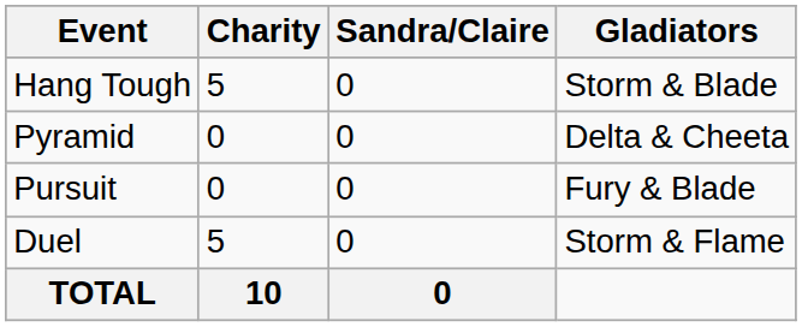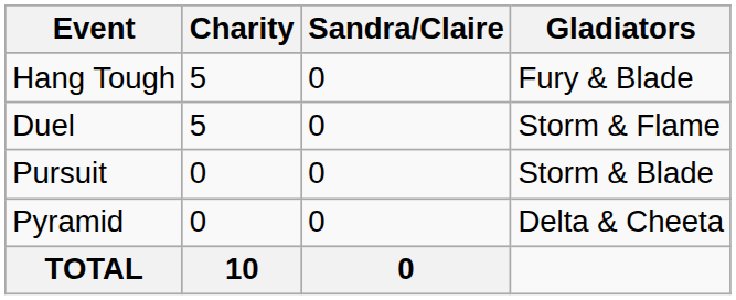 <table class="wikitable">
 <tr>
 <th>Event</th>
 <th>Charity</th>
 <th>Sandra/Claire</th>
 <th>Gladiators</th>
 </tr>
 <tr>
 <td>Hang Tough</td>
 <td>5</td>
 <td>0</td>
+<td>Fury & Blade</td>
+</tr>
+<tr>
+<td>Duel</td>
+<td>5</td>
+<td>0</td>
+<td>Storm & Flame</td>
+</tr>
+<tr>
+<td>Pursuit</td>
+<td>0</td>
+<td>0</td>
 <td>Storm & Blade</td>
 </tr>
 <tr>
 <td>Pyramid</td>
 <td>0</td>
 <td>0</td>
 <td>Delta & Cheeta</td>
 </tr>
 <tr>
-<td>Pursuit</td>
-<td>0</td>
-<td>0</td>
-<td>Fury & Blade</td>
-</tr>
-<tr>
-<td>Duel</td>
-<td>5</td>
-<td>0</td>
-<td>Storm & Flame</td>
-</tr>
-<tr>
 <th>TOTAL</th>
 <th>10</th>
 <th>0</th>
 </tr>
 </table>
